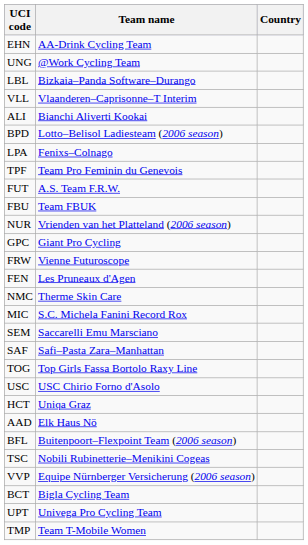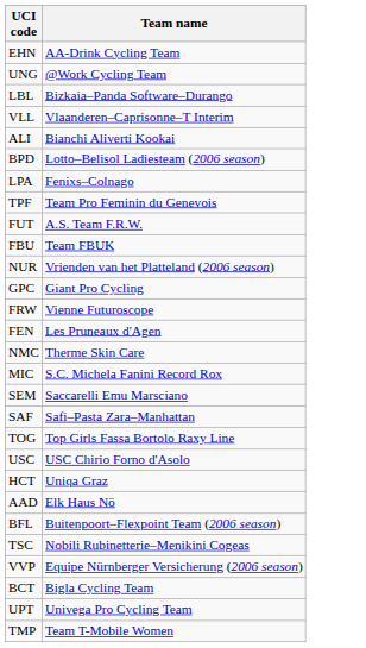 <table Class=wikitable>
 <tr Style=background:#ccccff;>
 <th>UCI<br>code</th>
 <th>Team name</th>
-<th>Country</th>
 </tr>
 <tr>
 <td>EHN</td>
 <td><a href='#'>AA-Drink Cycling Team</a></td>
-<td></td>
 </tr>
 <tr>
 <td>UNG</td>
 <td><a href='#'>@Work Cycling Team</a></td>
-<td></td>
 </tr>
 <tr>
 <td>LBL</td>
 <td><a href='#'>Bizkaia–Panda Software–Durango</a></td>
-<td></td>
 </tr>
 <tr>
 <td>VLL</td>
 <td><a href='#'>Vlaanderen–Caprisonne–T Interim</a></td>
-<td></td>
 </tr>
 <tr>
 <td>ALI</td>
 <td><a href='#'>Bianchi Aliverti Kookai</a></td>
-<td></td>
 </tr>
 <tr>
 <td>BPD</td>
 <td><a href='#'>Lotto–Belisol Ladiesteam</a> (<em><a href='#'>2006 season</a></em>)</td>
-<td></td>
 </tr>
 <tr>
 <td>LPA</td>
 <td><a href='#'>Fenixs–Colnago</a></td>
-<td></td>
 </tr>
 <tr>
 <td>TPF</td>
 <td><a href='#'>Team Pro Feminin du Genevois</a></td>
-<td></td>
 </tr>
 <tr>
 <td>FUT</td>
 <td><a href='#'>A.S. Team F.R.W.</a></td>
-<td></td>
 </tr>
 <tr>
 <td>FBU</td>
 <td><a href='#'>Team FBUK</a></td>
-<td></td>
 </tr>
 <tr>
 <td>NUR</td>
 <td><a href='#'>Vrienden van het Platteland</a> (<em><a href='#'>2006 season</a></em>)</td>
-<td></td>
 </tr>
 <tr>
 <td>GPC</td>
 <td><a href='#'>Giant Pro Cycling</a></td>
-<td></td>
 </tr>
 <tr>
 <td>FRW</td>
 <td><a href='#'>Vienne Futuroscope</a></td>
-<td></td>
 </tr>
 <tr>
 <td>FEN</td>
 <td><a href='#'>Les Pruneaux d'Agen</a></td>
-<td></td>
 </tr>
 <tr>
 <td>NMC</td>
 <td><a href='#'>Therme Skin Care</a></td>
-<td></td>
 </tr>
 <tr>
 <td>MIC</td>
 <td><a href='#'>S.C. Michela Fanini Record Rox</a></td>
-<td></td>
 </tr>
 <tr>
 <td>SEM</td>
 <td><a href='#'>Saccarelli Emu Marsciano</a></td>
-<td></td>
 </tr>
 <tr>
 <td>SAF</td>
 <td><a href='#'>Safi–Pasta Zara–Manhattan</a></td>
-<td></td>
 </tr>
 <tr>
 <td>TOG</td>
 <td><a href='#'>Top Girls Fassa Bortolo Raxy Line</a></td>
-<td></td>
 </tr>
 <tr>
 <td>USC</td>
 <td><a href='#'>USC Chirio Forno d'Asolo</a></td>
-<td></td>
 </tr>
 <tr>
 <td>HCT</td>
 <td><a href='#'>Uniqa Graz</a></td>
-<td></td>
 </tr>
 <tr>
 <td>AAD</td>
 <td><a href='#'>Elk Haus Nö</a></td>
-<td></td>
 </tr>
 <tr>
 <td>BFL</td>
 <td><a href='#'>Buitenpoort–Flexpoint Team</a> (<em><a href='#'>2006 season</a></em>)</td>
-<td></td>
 </tr>
 <tr>
 <td>TSC</td>
 <td><a href='#'>Nobili Rubinetterie–Menikini Cogeas</a></td>
-<td></td>
 </tr>
 <tr>
 <td>VVP</td>
 <td><a href='#'>Equipe Nürnberger Versicherung</a> (<em><a href='#'>2006 season</a></em>)</td>
-<td></td>
 </tr>
 <tr>
 <td>BCT</td>
 <td><a href='#'>Bigla Cycling Team</a></td>
-<td></td>
 </tr>
 <tr>
 <td>UPT</td>
 <td><a href='#'>Univega Pro Cycling Team</a></td>
-<td></td>
 </tr>
 <tr>
 <td>TMP</td>
 <td><a href='#'>Team T-Mobile Women</a></td>
-<td></td>
 </tr>
 </table>
